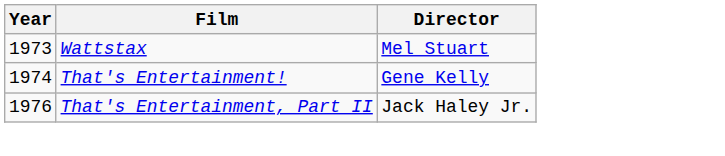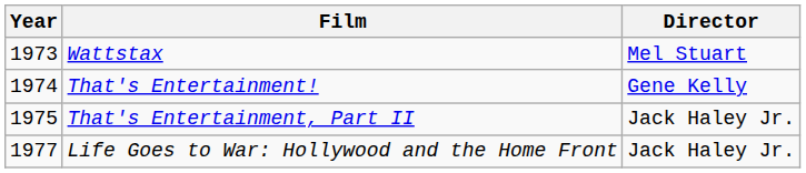 <table class="wikitable">
 <tr>
 <th>Year</th>
 <th>Film</th>
 <th>Director</th>
 </tr>
 <tr>
 <td>1973</td>
 <td><em><a href='#'>Wattstax</a></em></td>
 <td><a href='#'>Mel Stuart</a></td>
 </tr>
 <tr>
 <td>1974</td>
 <td><em><a href='#'>That's Entertainment!</a></em></td>
 <td><a href='#'>Gene Kelly</a></td>
 </tr>
 <tr>
-<td>1976</td>
+<td>1975</td>
 <td><em><a href='#'>That's Entertainment, Part II</a></em></td>
 <td>Jack Haley Jr.</td>
 </tr>
+<tr>
+<td>1977</td>
+<td><em>Life Goes to War: Hollywood and the Home Front</em></td>
+<td>Jack Haley Jr.</td>
+</tr>
 </table>
